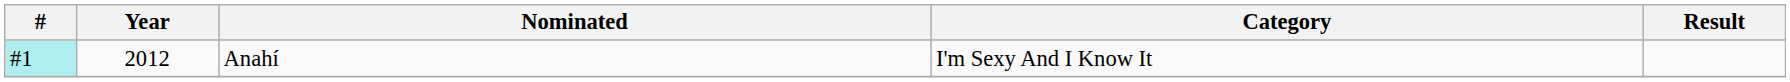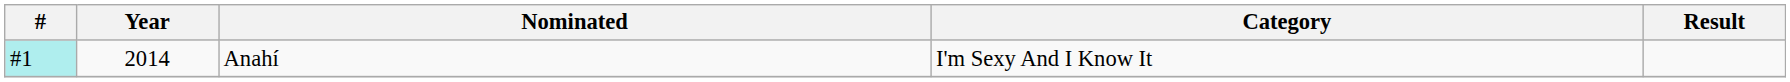 <table class="wikitable" width=100%>
 <tr>
 <th width="2.5%">#</th>
 <th width="5%">Year</th>
 <th width="25%">Nominated</th>
 <th width="25%">Category</th>
 <th width="5%">Result</th>
 </tr>
 <tr>
 <td style="background: paleturquoise;">#1</td>
-<td rowspan="1" style="text-align:center;">2012</td>
+<td rowspan="1" style="text-align:center;">2014</td>
 <td>Anahí</td>
 <td>I'm Sexy And I Know It</td>
 <td></td>
 </tr>
 <tr>
 </tr>
 </table>
